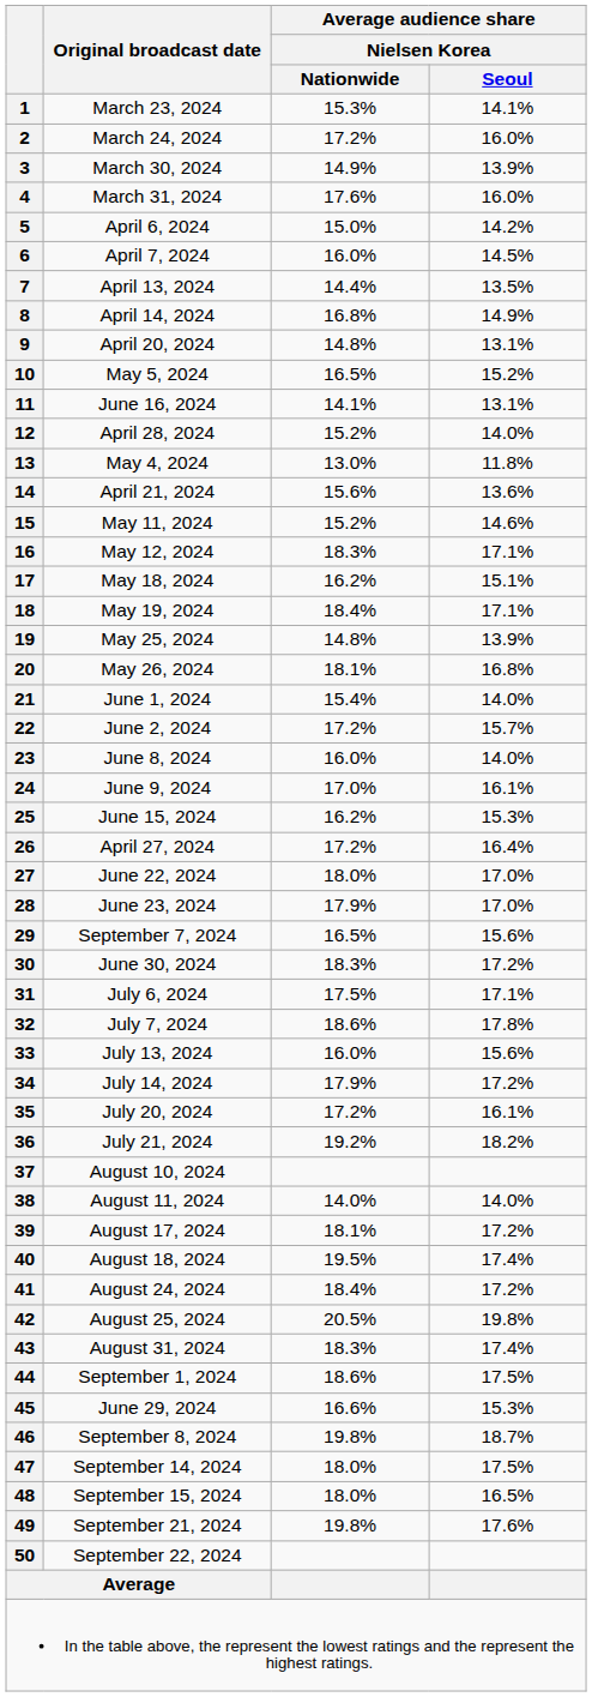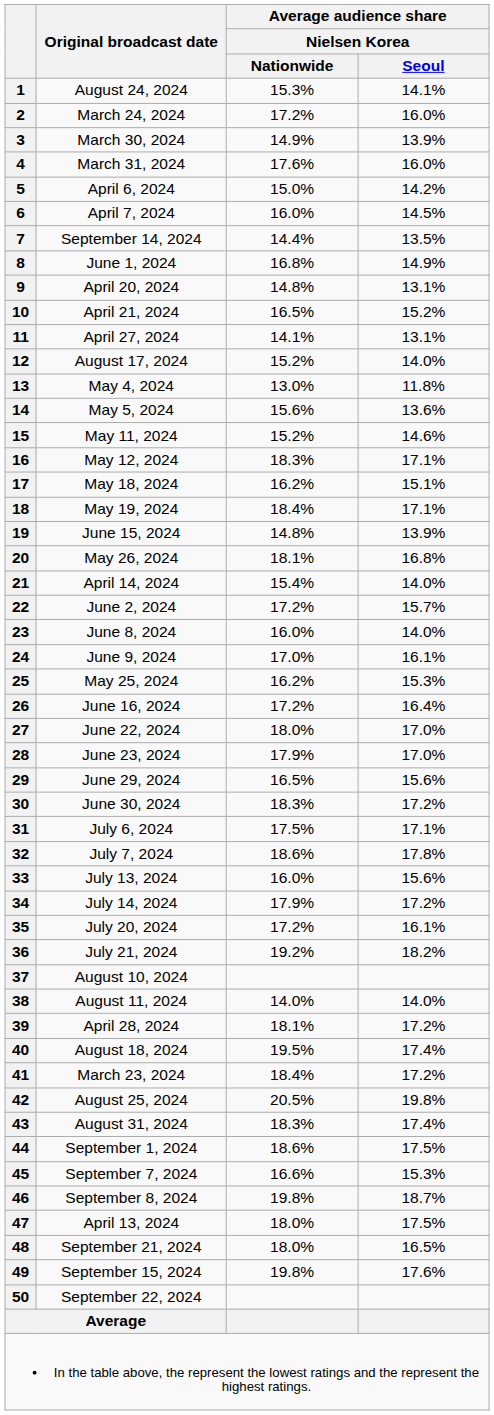 <table class="wikitable" style="margin-left:auto; margin-right:auto; width:500px; text-align:center">
 <tr>
 <th scope="col" rowspan="3"></th>
 <th scope="col" rowspan="3">Original broadcast date</th>
 <th scope="col" colspan="2">Average audience share</th>
 </tr>
 <tr>
 <th scope="col" colspan="2">Nielsen Korea</th>
 </tr>
 <tr>
 <th scope="col" style="width:8em">Nationwide</th>
 <th scope="col" style="width:8em"><a href='#'>Seoul</a></th>
 </tr>
 <tr>
 <th scope="col">1</th>
-<td>March 23, 2024</td>
+<td>August 24, 2024</td>
 <td>15.3% </td>
 <td>14.1% </td>
 </tr>
 <tr>
 <th scope="col">2</th>
 <td>March 24, 2024</td>
 <td>17.2% </td>
 <td>16.0% </td>
 </tr>
 <tr>
 <th scope="col">3</th>
 <td>March 30, 2024</td>
 <td>14.9% </td>
 <td>13.9% </td>
 </tr>
 <tr>
 <th scope="col">4</th>
 <td>March 31, 2024</td>
 <td>17.6% </td>
 <td>16.0% </td>
 </tr>
 <tr>
 <th scope="col">5</th>
 <td>April 6, 2024</td>
 <td>15.0% </td>
 <td>14.2% </td>
 </tr>
 <tr>
 <th scope="col">6</th>
 <td>April 7, 2024</td>
 <td>16.0% </td>
 <td>14.5% </td>
 </tr>
 <tr>
 <th scope="col">7</th>
-<td>April 13, 2024</td>
+<td>September 14, 2024</td>
 <td>14.4% </td>
 <td>13.5% </td>
 </tr>
 <tr>
 <th scope="col">8</th>
-<td>April 14, 2024</td>
+<td>June 1, 2024</td>
 <td>16.8% </td>
 <td>14.9% </td>
 </tr>
 <tr>
 <th scope="col">9</th>
 <td>April 20, 2024</td>
 <td>14.8% </td>
 <td>13.1% </td>
 </tr>
 <tr>
 <th scope="col">10</th>
-<td>May 5, 2024</td>
+<td>April 21, 2024</td>
 <td>16.5% </td>
 <td>15.2% </td>
 </tr>
 <tr>
 <th scope="col">11</th>
-<td>June 16, 2024</td>
+<td>April 27, 2024</td>
 <td>14.1% </td>
 <td>13.1% </td>
 </tr>
 <tr>
 <th scope="col">12</th>
-<td>April 28, 2024</td>
+<td>August 17, 2024</td>
 <td>15.2% </td>
 <td>14.0% </td>
 </tr>
 <tr>
 <th scope="col">13</th>
 <td>May 4, 2024</td>
 <td>13.0% </td>
 <td>11.8% </td>
 </tr>
 <tr>
 <th scope="col">14</th>
-<td>April 21, 2024</td>
+<td>May 5, 2024</td>
 <td>15.6% </td>
 <td>13.6% </td>
 </tr>
 <tr>
 <th scope="col">15</th>
 <td>May 11, 2024</td>
 <td>15.2% </td>
 <td>14.6% </td>
 </tr>
 <tr>
 <th scope="col">16</th>
 <td>May 12, 2024</td>
 <td>18.3% </td>
 <td>17.1% </td>
 </tr>
 <tr>
 <th scope="col">17</th>
 <td>May 18, 2024</td>
 <td>16.2% </td>
 <td>15.1% </td>
 </tr>
 <tr>
 <th scope="col">18</th>
 <td>May 19, 2024</td>
 <td>18.4% </td>
 <td>17.1% </td>
 </tr>
 <tr>
 <th scope="col">19</th>
-<td>May 25, 2024</td>
+<td>June 15, 2024</td>
 <td>14.8% </td>
 <td>13.9% </td>
 </tr>
 <tr>
 <th scope="col">20</th>
 <td>May 26, 2024</td>
 <td>18.1% </td>
 <td>16.8% </td>
 </tr>
 <tr>
 <th scope="col">21</th>
-<td>June 1, 2024</td>
+<td>April 14, 2024</td>
 <td>15.4% </td>
 <td>14.0% </td>
 </tr>
 <tr>
 <th scope="col">22</th>
 <td>June 2, 2024</td>
 <td>17.2% </td>
 <td>15.7% </td>
 </tr>
 <tr>
 <th scope="col">23</th>
 <td>June 8, 2024</td>
 <td>16.0% </td>
 <td>14.0% </td>
 </tr>
 <tr>
 <th scope="col">24</th>
 <td>June 9, 2024</td>
 <td>17.0% </td>
 <td>16.1% </td>
 </tr>
 <tr>
 <th scope="col">25</th>
-<td>June 15, 2024</td>
+<td>May 25, 2024</td>
 <td>16.2% </td>
 <td>15.3% </td>
 </tr>
 <tr>
 <th scope="col">26</th>
-<td>April 27, 2024</td>
+<td>June 16, 2024</td>
 <td>17.2% </td>
 <td>16.4% </td>
 </tr>
 <tr>
 <th scope="col">27</th>
 <td>June 22, 2024</td>
 <td>18.0% </td>
 <td>17.0% </td>
 </tr>
 <tr>
 <th scope="col">28</th>
 <td>June 23, 2024</td>
 <td>17.9% </td>
 <td>17.0% </td>
 </tr>
 <tr>
 <th scope="col">29</th>
-<td>September 7, 2024</td>
+<td>June 29, 2024</td>
 <td>16.5% </td>
 <td>15.6% </td>
 </tr>
 <tr>
 <th scope="col">30</th>
 <td>June 30, 2024</td>
 <td>18.3% </td>
 <td>17.2% </td>
 </tr>
 <tr>
 <th scope="col">31</th>
 <td>July 6, 2024</td>
 <td>17.5% </td>
 <td>17.1% </td>
 </tr>
 <tr>
 <th scope="col">32</th>
 <td>July 7, 2024</td>
 <td>18.6% </td>
 <td>17.8% </td>
 </tr>
 <tr>
 <th scope="col">33</th>
 <td>July 13, 2024</td>
 <td>16.0% </td>
 <td>15.6% </td>
 </tr>
 <tr>
 <th scope="col">34</th>
 <td>July 14, 2024</td>
 <td>17.9% </td>
 <td>17.2% </td>
 </tr>
 <tr>
 <th scope="col">35</th>
 <td>July 20, 2024</td>
 <td>17.2% </td>
 <td>16.1% </td>
 </tr>
 <tr>
 <th scope="col">36</th>
 <td>July 21, 2024</td>
 <td>19.2% </td>
 <td>18.2% </td>
 </tr>
 <tr>
 <th scope="col">37</th>
 <td>August 10, 2024</td>
 <td><strong></strong> </td>
 <td><strong></strong> </td>
 </tr>
 <tr>
 <th scope="col">38</th>
 <td>August 11, 2024</td>
 <td>14.0% </td>
 <td>14.0% </td>
 </tr>
 <tr>
 <th scope="col">39</th>
-<td>August 17, 2024</td>
+<td>April 28, 2024</td>
 <td>18.1% </td>
 <td>17.2% </td>
 </tr>
 <tr>
 <th scope="col">40</th>
 <td>August 18, 2024</td>
 <td>19.5% </td>
 <td>17.4% </td>
 </tr>
 <tr>
 <th scope="col">41</th>
-<td>August 24, 2024</td>
+<td>March 23, 2024</td>
 <td>18.4% </td>
 <td>17.2% </td>
 </tr>
 <tr>
 <th scope="col">42</th>
 <td>August 25, 2024</td>
 <td>20.5% </td>
 <td>19.8% </td>
 </tr>
 <tr>
 <th scope="col">43</th>
 <td>August 31, 2024</td>
 <td>18.3% </td>
 <td>17.4% </td>
 </tr>
 <tr>
 <th scope="col">44</th>
 <td>September 1, 2024</td>
 <td>18.6% </td>
 <td>17.5% </td>
 </tr>
 <tr>
 <th scope="col">45</th>
-<td>June 29, 2024</td>
+<td>September 7, 2024</td>
 <td>16.6% </td>
 <td>15.3% </td>
 </tr>
 <tr>
 <th scope="col">46</th>
 <td>September 8, 2024</td>
 <td>19.8% </td>
 <td>18.7% </td>
 </tr>
 <tr>
 <th scope="col">47</th>
-<td>September 14, 2024</td>
+<td>April 13, 2024</td>
 <td>18.0% </td>
 <td>17.5% </td>
 </tr>
 <tr>
 <th scope="col">48</th>
-<td>September 15, 2024</td>
+<td>September 21, 2024</td>
 <td>18.0% </td>
 <td>16.5% </td>
 </tr>
 <tr>
 <th scope="col">49</th>
-<td>September 21, 2024</td>
+<td>September 15, 2024</td>
 <td>19.8% </td>
 <td>17.6% </td>
 </tr>
 <tr>
 <th scope="col">50</th>
 <td>September 22, 2024</td>
 <td><strong></strong> </td>
 <td><strong></strong> </td>
 </tr>
 <tr>
 <th scope="col" colspan="2">Average</th>
 <th scope="col"></th>
 <th scope="col"></th>
 </tr>
 <tr>
 <td colspan="4" style="font-size:85%"><br><ul><li>In the table above, the <strong></strong> represent the lowest ratings and the <strong></strong> represent the highest ratings.</li></ul></td>
 </tr>
 </table>
